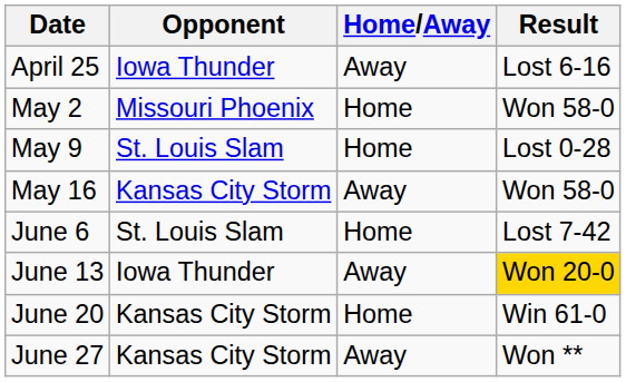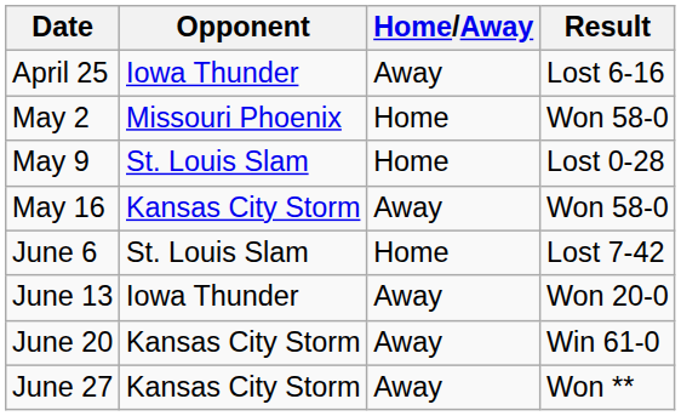 <table class="wikitable">
 <tr>
 <th>Date</th>
 <th>Opponent</th>
 <th><a href='#'>Home</a>/<a href='#'>Away</a></th>
 <th>Result</th>
 </tr>
 <tr>
 <td>April 25</td>
 <td><a href='#'>Iowa Thunder</a></td>
 <td>Away</td>
 <td>Lost 6-16</td>
 </tr>
 <tr>
 <td>May 2</td>
 <td><a href='#'>Missouri Phoenix</a></td>
 <td>Home</td>
 <td>Won 58-0</td>
 </tr>
 <tr>
 <td>May 9</td>
 <td><a href='#'>St. Louis Slam</a></td>
 <td>Home</td>
 <td>Lost 0-28</td>
 </tr>
 <tr>
 <td>May 16</td>
 <td><a href='#'>Kansas City Storm</a></td>
 <td>Away</td>
 <td>Won 58-0</td>
 </tr>
 <tr>
 <td>June 6</td>
 <td>St. Louis Slam</td>
 <td>Home</td>
 <td>Lost 7-42</td>
 </tr>
 <tr>
 <td>June 13</td>
 <td>Iowa Thunder</td>
 <td>Away</td>
-<td style="background: gold;">Won 20-0</td>
+<td>Won 20-0</td>
 </tr>
 <tr>
 <td>June 20</td>
 <td>Kansas City Storm</td>
-<td>Home</td>
+<td>Away</td>
 <td>Win 61-0</td>
 </tr>
 <tr>
 <td>June 27</td>
 <td>Kansas City Storm</td>
 <td>Away</td>
 <td>Won **</td>
 </tr>
 </table>
